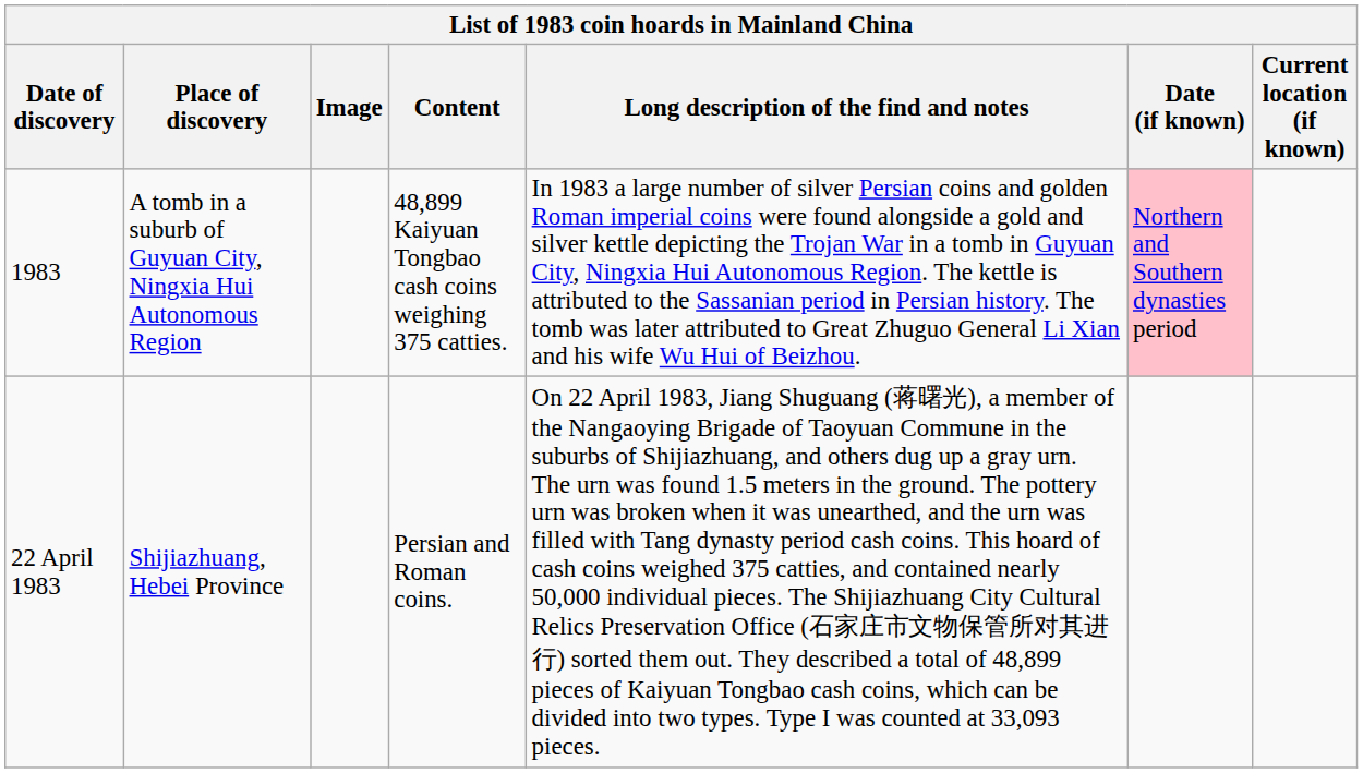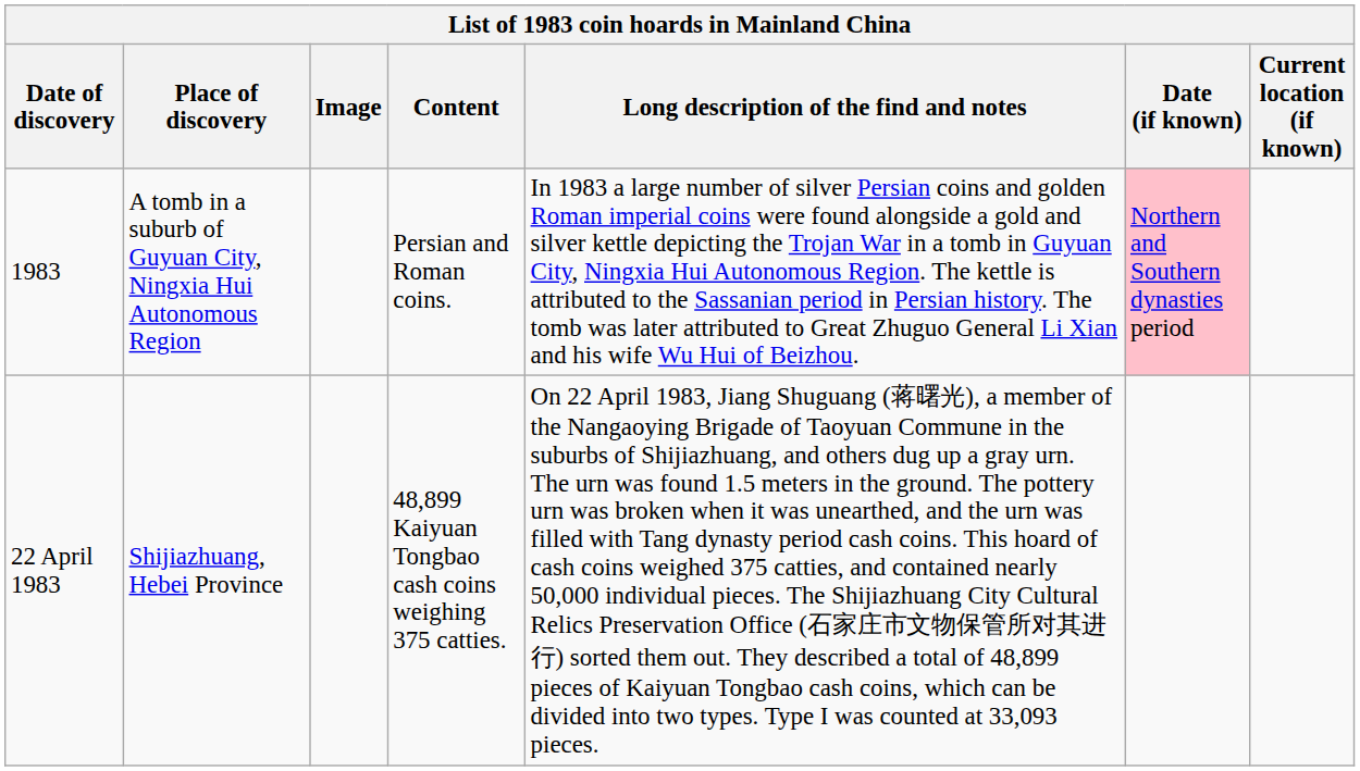 <table class="wikitable" style="font-size: 100%">
 <tr>
 <th colspan=7>List of 1983 coin hoards in Mainland China</th>
 </tr>
 <tr>
 <th>Date of discovery</th>
 <th>Place of discovery</th>
 <th>Image</th>
 <th>Content</th>
 <th>Long description of the find and notes</th>
 <th>Date<br>(if known)</th>
 <th>Current location<br>(if known)</th>
 </tr>
 <tr>
 <td>1983</td>
 <td>A tomb in a suburb of <a href='#'>Guyuan City</a>, <a href='#'>Ningxia Hui Autonomous Region</a></td>
 <td></td>
-<td>48,899 Kaiyuan Tongbao cash coins weighing 375 catties.</td>
+<td>Persian and Roman coins.</td>
 <td>In 1983 a large number of silver <a href='#'>Persian</a> coins and golden <a href='#'>Roman imperial coins</a> were found alongside a gold and silver kettle depicting the <a href='#'>Trojan War</a> in a tomb in <a href='#'>Guyuan City</a>, <a href='#'>Ningxia Hui Autonomous Region</a>. The kettle is attributed to the <a href='#'>Sassanian period</a> in <a href='#'>Persian history</a>. The tomb was later attributed to Great Zhuguo General <a href='#'>Li Xian</a> and his wife <a href='#'>Wu Hui of Beizhou</a>.</td>
 <td style="background: pink;"><a href='#'>Northern and Southern dynasties</a> period</td>
 <td></td>
 </tr>
 <tr>
 <td>22 April 1983</td>
 <td><a href='#'>Shijiazhuang</a>, <a href='#'>Hebei</a> Province</td>
 <td></td>
-<td>Persian and Roman coins.</td>
+<td>48,899 Kaiyuan Tongbao cash coins weighing 375 catties.</td>
 <td>On 22 April 1983, Jiang Shuguang (蒋曙光), a member of the Nangaoying Brigade of Taoyuan Commune in the suburbs of Shijiazhuang, and others dug up a gray urn. The urn was found 1.5 meters in the ground. The pottery urn was broken when it was unearthed, and the urn was filled with Tang dynasty period cash coins. This hoard of cash coins weighed 375 catties, and contained nearly 50,000 individual pieces. The Shijiazhuang City Cultural Relics Preservation Office (石家庄市文物保管所对其进行) sorted them out. They described a total of 48,899 pieces of Kaiyuan Tongbao cash coins, which can be divided into two types. Type I was counted at 33,093 pieces.</td>
 <td></td>
 <td></td>
 </tr>
 </table>
